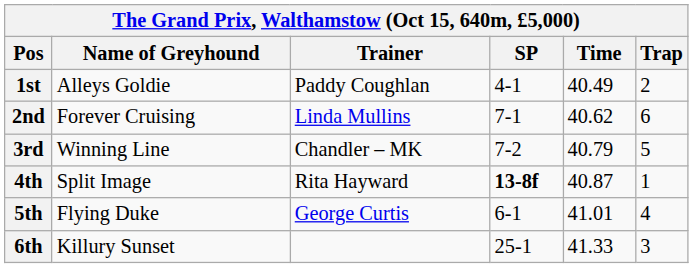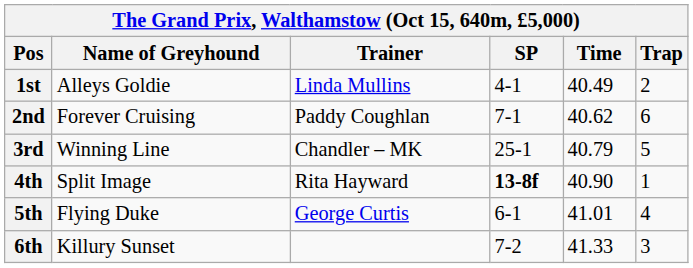 <table class="wikitable">
 <tr>
 <th colspan="6"><a href='#'>The Grand Prix</a>, <a href='#'>Walthamstow</a> (Oct 15, 640m, £5,000)</th>
 </tr>
 <tr>
 <th width=30>Pos</th>
 <th width=180>Name of Greyhound</th>
 <th width=150>Trainer</th>
 <th width=50>SP</th>
 <th width=50>Time</th>
 <th width=30>Trap</th>
 </tr>
 <tr>
 <th>1st</th>
 <td>Alleys Goldie</td>
-<td>Paddy Coughlan</td>
+<td><a href='#'>Linda Mullins</a></td>
 <td>4-1</td>
 <td>40.49</td>
 <td>2</td>
 </tr>
 <tr>
 <th>2nd</th>
 <td>Forever Cruising</td>
-<td><a href='#'>Linda Mullins</a></td>
+<td>Paddy Coughlan</td>
 <td>7-1</td>
 <td>40.62</td>
 <td>6</td>
 </tr>
 <tr>
 <th>3rd</th>
 <td>Winning Line</td>
 <td>Chandler – MK</td>
-<td>7-2</td>
+<td>25-1</td>
 <td>40.79</td>
 <td>5</td>
 </tr>
 <tr>
 <th>4th</th>
 <td>Split Image</td>
 <td>Rita Hayward</td>
 <td><strong>13-8f</strong></td>
-<td>40.87</td>
+<td>40.90</td>
 <td>1</td>
 </tr>
 <tr>
 <th>5th</th>
 <td>Flying Duke</td>
 <td><a href='#'>George Curtis</a></td>
 <td>6-1</td>
 <td>41.01</td>
 <td>4</td>
 </tr>
 <tr>
 <th>6th</th>
 <td>Killury Sunset</td>
 <td></td>
-<td>25-1</td>
+<td>7-2</td>
 <td>41.33</td>
 <td>3</td>
 </tr>
 </table>
